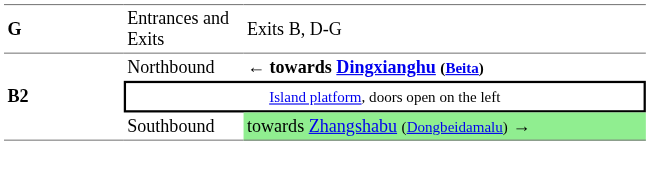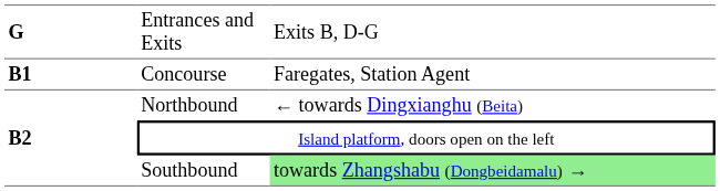 <table cellspacing=0 cellpadding=3>
 <tr>
 <td style="border-top:solid 1px gray;border-bottom:solid 1px gray;" width=100><strong>G</strong></td>
 <td style="border-top:solid 1px gray;border-bottom:solid 1px gray;" width=100>Entrances and Exits</td>
 <td style="border-top:solid 1px gray;border-bottom:solid 1px gray;" width=350>Exits B, D-G</td>
 </tr>
 <tr>
+<td style="border-bottom:solid 1px gray;"><strong>B1</strong></td>
+<td style="border-bottom:solid 1px gray;">Concourse</td>
+<td style="border-bottom:solid 1px gray;">Faregates, Station Agent</td>
+</tr>
+<tr>
 <td style="border-bottom:solid 1px gray;" rowspan=3><strong>B2</strong></td>
 <td>Northbound</td>
-<td><strong>←  towards <a href='#'>Dingxianghu</a> <small>(<a href='#'>Beita</a>)</small></strong></td>
+<td>←  towards <a href='#'>Dingxianghu</a> <small>(<a href='#'>Beita</a>)</small></td>
 </tr>
 <tr>
 <td style="border-right:solid 2px black;border-left:solid 2px black;border-top:solid 2px black;border-bottom:solid 2px black;text-align:center;" colspan=2><small><a href='#'>Island platform</a>, doors open on the left</small></td>
 </tr>
 <tr>
 <td style="border-bottom:solid 1px gray;">Southbound</td>
 <td style="background: lightgreen; border-bottom:solid 1px gray;">  towards <a href='#'>Zhangshabu</a> <small>(<a href='#'>Dongbeidamalu</a>)</small> →</td>
 </tr>
 </table>
